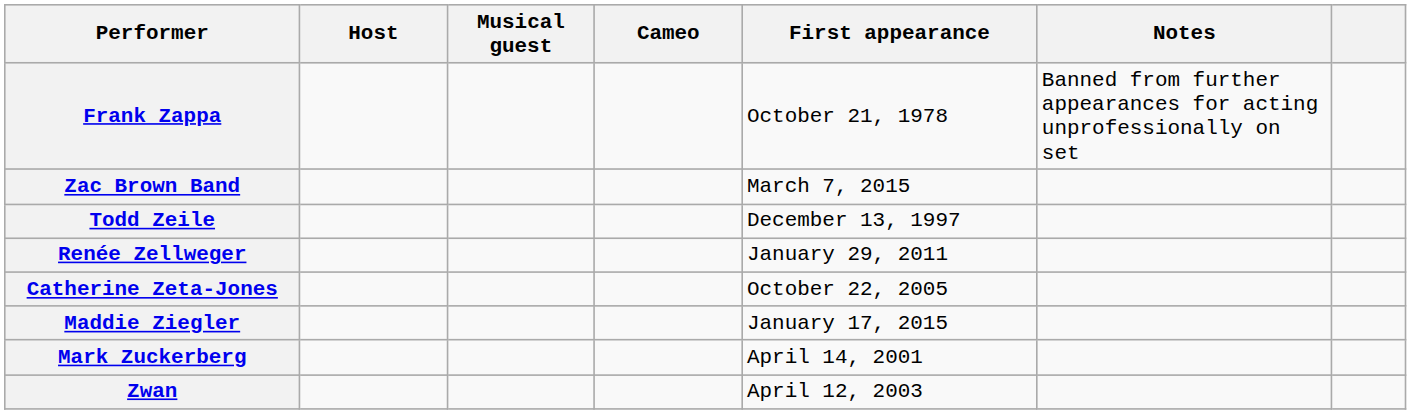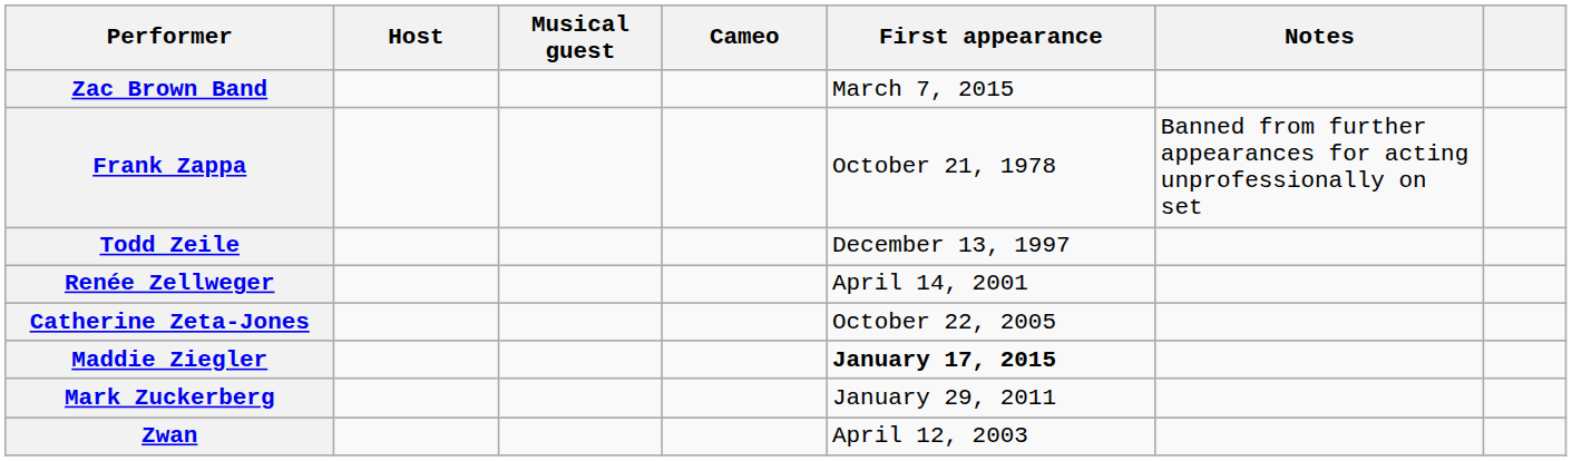 <table class="wikitable sortable plainrowheaders">
 <tr>
 <th scope=col style="width: 20%;">Performer</th>
 <th scope="col" style="width: 10%;">Host</th>
 <th scope="col" style="width: 10%;">Musical guest</th>
 <th scope="col" style="width: 10%;">Cameo</th>
 <th scope="col" style="width: 20%;">First appearance</th>
 <th scope="col" style="width: 20%;" class="unsortable">Notes</th>
 <th scope="col" style="width: 5%;" class="unsortable"></th>
 </tr>
 <tr>
+<th scope="row"><a href='#'>Zac Brown Band</a></th>
+<td align="center"></td>
+<td align="center"></td>
+<td align="center"></td>
+<td>March 7, 2015</td>
+<td></td>
+<td></td>
+</tr>
+<tr>
 <th scope="row" data-sort-value="Zappa, Frank"><a href='#'>Frank Zappa</a></th>
 <td align="center"></td>
 <td align="center"></td>
 <td align="center"></td>
 <td>October 21, 1978</td>
 <td>Banned from further appearances for acting unprofessionally on set</td>
-<td></td>
-</tr>
-<tr>
-<th scope="row"><a href='#'>Zac Brown Band</a></th>
-<td align="center"></td>
-<td align="center"></td>
-<td align="center"></td>
-<td>March 7, 2015</td>
-<td></td>
 <td></td>
 </tr>
 <tr>
 <th scope="row" data-sort-value="Zeile, Todd"><a href='#'>Todd Zeile</a></th>
 <td></td>
 <td></td>
 <td align="center"></td>
 <td>December 13, 1997</td>
 <td></td>
 <td></td>
 </tr>
 <tr>
 <th scope="row" data-sort-value="Zellweger, Renée"><a href='#'>Renée Zellweger</a></th>
 <td align="center"></td>
 <td align="center"></td>
 <td align="center"></td>
-<td>January 29, 2011</td>
+<td>April 14, 2001</td>
 <td></td>
 <td></td>
 </tr>
 <tr>
 <th scope="row" data-sort-value="Zeta-Jones, Catherine"><a href='#'>Catherine Zeta-Jones</a></th>
 <td align="center"></td>
 <td align="center"></td>
 <td align="center"></td>
 <td>October 22, 2005</td>
 <td></td>
 <td></td>
 </tr>
 <tr>
 <th scope="row" data-sort-value="Ziegler, Maddie"><a href='#'>Maddie Ziegler</a></th>
 <td align="center"></td>
 <td align="center"></td>
 <td align="center"></td>
-<td>January 17, 2015</td>
+<td><strong>January 17, 2015</strong></td>
 <td></td>
 <td></td>
 </tr>
 <tr>
 <th scope="row" data-sort-value="Zuckerberg, Mark"><a href='#'>Mark Zuckerberg</a></th>
 <td align="center"></td>
 <td align="center"></td>
 <td align="center"></td>
-<td>April 14, 2001</td>
+<td>January 29, 2011</td>
 <td></td>
 <td></td>
 </tr>
 <tr>
 <th scope="row"><a href='#'>Zwan</a></th>
 <td align="center"></td>
 <td align="center"></td>
 <td align="center"></td>
 <td>April 12, 2003</td>
 <td></td>
 <td></td>
 </tr>
 </table>
